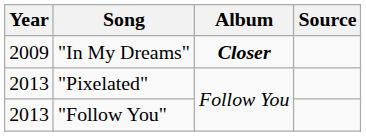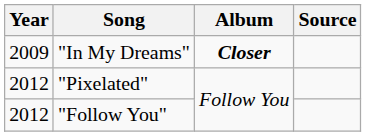 <table class="wikitable" style="text-align:left;">
 <tr>
 <th>Year</th>
 <th>Song</th>
 <th>Album</th>
 <th>Source</th>
 </tr>
 <tr>
 <td>2009</td>
 <td>"In My Dreams"</td>
 <td align="center"><strong><em>Closer</em></strong></td>
 <td align=center></td>
 </tr>
 <tr>
-<td>2013</td>
+<td>2012</td>
 <td>"Pixelated"</td>
 <td rowspan="2" align=center><em>Follow You</em></td>
 <td align=center></td>
 </tr>
 <tr>
-<td>2013</td>
+<td>2012</td>
 <td>"Follow You"</td>
 <td align=center></td>
 </tr>
 </table>
